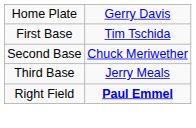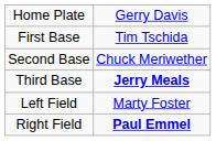 <table class="wikitable" style="font-size: 100%; text-align:center;">
 <tr>
 <td>Home Plate</td>
 <td><a href='#'>Gerry Davis</a></td>
 </tr>
 <tr>
 <td>First Base</td>
 <td><a href='#'>Tim Tschida</a></td>
 </tr>
 <tr>
 <td>Second Base</td>
 <td><a href='#'>Chuck Meriwether</a></td>
 </tr>
 <tr>
 <td>Third Base</td>
-<td><a href='#'>Jerry Meals</a></td>
+<td><strong><a href='#'>Jerry Meals</a></strong></td>
+</tr>
+<tr>
+<td>Left Field</td>
+<td><a href='#'>Marty Foster</a></td>
 </tr>
 <tr>
 <td>Right Field</td>
 <td><strong><a href='#'>Paul Emmel</a></strong></td>
 </tr>
 </table>
